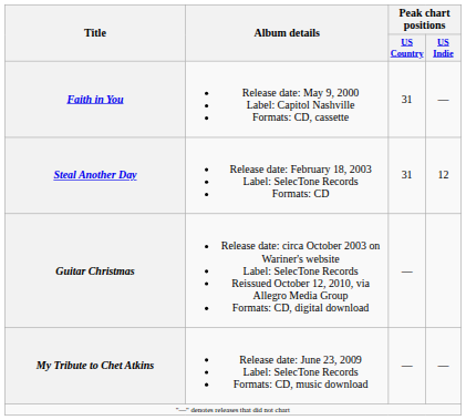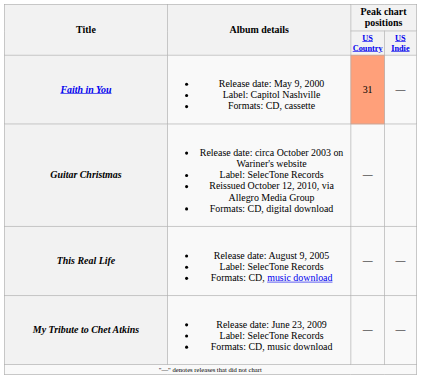 <table class="wikitable plainrowheaders" style="text-align:center;">
 <tr>
 <th rowspan="2" style="width:16em;">Title</th>
 <th rowspan="2" style="width:18em;">Album details</th>
 <th colspan="2">Peak chart<br>positions</th>
 </tr>
 <tr style="font-size:smaller;">
 <th width="45"><a href='#'>US Country</a><br></th>
 <th width="45"><a href='#'>US<br>Indie</a><br></th>
 </tr>
 <tr>
 <th scope="row"><em><a href='#'>Faith in You</a></em></th>
 <td><br><ul><li>Release date: May 9, 2000</li><li>Label: Capitol Nashville</li><li>Formats: CD, cassette</li></ul></td>
-<td>31</td>
+<td style="background: lightsalmon;">31</td>
 <td>—</td>
-</tr>
-<tr>
-<th scope="row"><em><a href='#'>Steal Another Day</a></em></th>
-<td><br><ul><li>Release date: February 18, 2003</li><li>Label: SelecTone Records</li><li>Formats: CD</li></ul></td>
-<td>31</td>
-<td>12</td>
 </tr>
 <tr>
 <th scope="row"><em>Guitar Christmas</em></th>
 <td><br><ul><li>Release date: circa October 2003 on Wariner's website</li><li>Label: SelecTone Records</li><li>Reissued October 12, 2010, via Allegro Media Group</li><li>Formats: CD, digital download</li></ul></td>
+<td>—</td>
+</tr>
+<tr>
+<th scope="row"><em>This Real Life</em></th>
+<td><br><ul><li>Release date: August 9, 2005</li><li>Label: SelecTone Records</li><li>Formats: CD, <a href='#'>music download</a></li></ul></td>
+<td>—</td>
 <td>—</td>
 </tr>
 <tr>
 <th scope="row"><em>My Tribute to Chet Atkins</em></th>
 <td><br><ul><li>Release date: June 23, 2009</li><li>Label: SelecTone Records</li><li>Formats: CD, music download</li></ul></td>
 <td>—</td>
 <td>—</td>
 </tr>
 <tr>
 <td colspan="4" style="font-size:8pt">"—" denotes releases that did not chart</td>
 </tr>
 </table>
